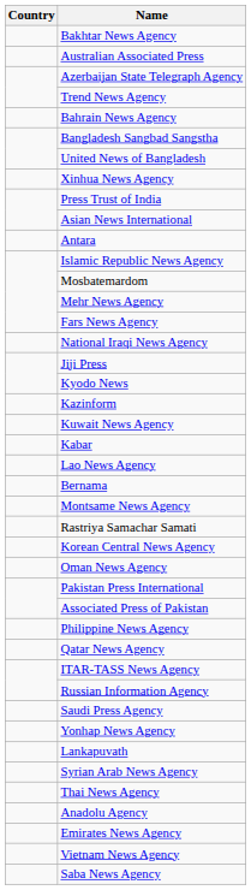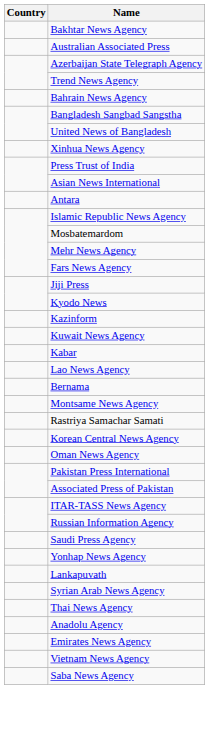 <table class="wikitable sortable">
 <tr>
 <th>Country</th>
 <th>Name</th>
 </tr>
 <tr>
 <td></td>
 <td><a href='#'>Bakhtar News Agency</a></td>
 </tr>
 <tr>
 <td></td>
 <td><a href='#'>Australian Associated Press</a></td>
 </tr>
 <tr>
 <td rowspan="2"></td>
 <td><a href='#'>Azerbaijan State Telegraph Agency</a></td>
 </tr>
 <tr>
 <td><a href='#'>Trend News Agency</a></td>
 </tr>
 <tr>
 <td></td>
 <td><a href='#'>Bahrain News Agency</a></td>
 </tr>
 <tr>
 <td rowspan="2"></td>
 <td><a href='#'>Bangladesh Sangbad Sangstha</a></td>
 </tr>
 <tr>
 <td><a href='#'>United News of Bangladesh</a></td>
 </tr>
 <tr>
 <td></td>
 <td><a href='#'>Xinhua News Agency</a></td>
 </tr>
 <tr>
 <td rowspan="2"></td>
 <td><a href='#'>Press Trust of India</a></td>
 </tr>
 <tr>
 <td><a href='#'>Asian News International</a></td>
 </tr>
 <tr>
 <td></td>
 <td><a href='#'>Antara</a></td>
 </tr>
 <tr>
 <td rowspan="4"></td>
 <td><a href='#'>Islamic Republic News Agency</a></td>
 </tr>
 <tr>
 <td>Mosbatemardom</td>
 </tr>
 <tr>
 <td><a href='#'>Mehr News Agency</a></td>
 </tr>
 <tr>
 <td><a href='#'>Fars News Agency</a></td>
 </tr>
 <tr>
-<td></td>
-<td><a href='#'>National Iraqi News Agency</a></td>
-</tr>
-<tr>
 <td rowspan="2"></td>
 <td><a href='#'>Jiji Press</a></td>
 </tr>
 <tr>
 <td><a href='#'>Kyodo News</a></td>
 </tr>
 <tr>
 <td></td>
 <td><a href='#'>Kazinform</a></td>
 </tr>
 <tr>
 <td></td>
 <td><a href='#'>Kuwait News Agency</a></td>
 </tr>
 <tr>
 <td></td>
 <td><a href='#'>Kabar</a></td>
 </tr>
 <tr>
 <td></td>
 <td><a href='#'>Lao News Agency</a></td>
 </tr>
 <tr>
 <td></td>
 <td><a href='#'>Bernama</a></td>
 </tr>
 <tr>
 <td></td>
 <td><a href='#'>Montsame News Agency</a></td>
 </tr>
 <tr>
 <td></td>
 <td>Rastriya Samachar Samati</td>
 </tr>
 <tr>
 <td></td>
 <td><a href='#'>Korean Central News Agency</a></td>
 </tr>
 <tr>
 <td></td>
 <td><a href='#'>Oman News Agency</a></td>
 </tr>
 <tr>
 <td rowspan="2"></td>
 <td><a href='#'>Pakistan Press International</a></td>
 </tr>
 <tr>
 <td><a href='#'>Associated Press of Pakistan</a></td>
 </tr>
 <tr>
-<td></td>
-<td><a href='#'>Philippine News Agency</a></td>
-</tr>
-<tr>
-<td></td>
-<td><a href='#'>Qatar News Agency</a></td>
-</tr>
-<tr>
 <td rowspan="2"></td>
 <td><a href='#'>ITAR-TASS News Agency</a></td>
 </tr>
 <tr>
 <td><a href='#'>Russian Information Agency</a></td>
 </tr>
 <tr>
 <td></td>
 <td><a href='#'>Saudi Press Agency</a></td>
 </tr>
 <tr>
 <td></td>
 <td><a href='#'>Yonhap News Agency</a></td>
 </tr>
 <tr>
 <td></td>
 <td><a href='#'>Lankapuvath</a></td>
 </tr>
 <tr>
 <td></td>
 <td><a href='#'>Syrian Arab News Agency</a></td>
 </tr>
 <tr>
 <td></td>
 <td><a href='#'>Thai News Agency</a></td>
 </tr>
 <tr>
 <td></td>
 <td><a href='#'>Anadolu Agency</a></td>
 </tr>
 <tr>
 <td></td>
 <td><a href='#'>Emirates News Agency</a></td>
 </tr>
 <tr>
 <td></td>
 <td><a href='#'>Vietnam News Agency</a></td>
 </tr>
 <tr>
 <td></td>
 <td><a href='#'>Saba News Agency</a></td>
 </tr>
 </table>
